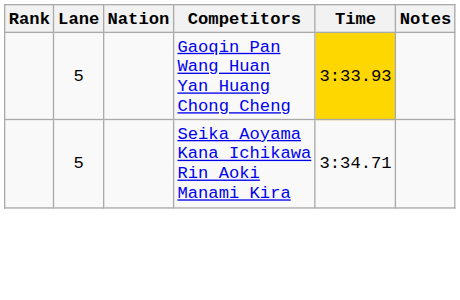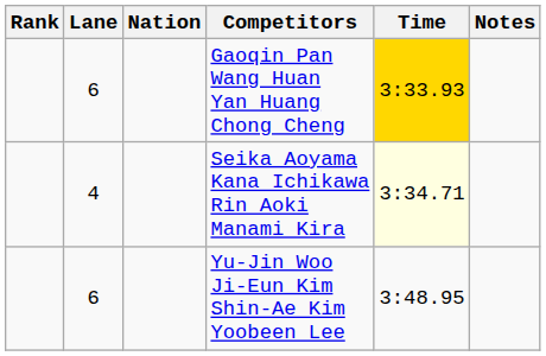 <table class="wikitable sortable" style="text-align:center">
 <tr>
 <th>Rank</th>
 <th>Lane</th>
 <th>Nation</th>
 <th>Competitors</th>
 <th>Time</th>
 <th>Notes</th>
 </tr>
 <tr>
 <td></td>
-<td>5</td>
+<td>6</td>
 <td align=left></td>
 <td align=left><a href='#'>Gaoqin Pan</a><br><a href='#'>Wang Huan</a><br><a href='#'>Yan Huang</a><br><a href='#'>Chong Cheng</a></td>
 <td style="background: gold;">3:33.93</td>
 <td></td>
 </tr>
 <tr>
 <td></td>
-<td>5</td>
+<td>4</td>
 <td align=left></td>
 <td align=left><a href='#'>Seika Aoyama</a><br><a href='#'>Kana Ichikawa</a><br><a href='#'>Rin Aoki</a><br><a href='#'>Manami Kira</a></td>
-<td>3:34.71</td>
+<td style="background: lightyellow;">3:34.71</td>
+<td></td>
+</tr>
+<tr>
+<td></td>
+<td>6</td>
+<td align=left></td>
+<td align=left><a href='#'>Yu-Jin Woo</a><br><a href='#'>Ji-Eun Kim</a><br><a href='#'>Shin-Ae Kim</a><br><a href='#'>Yoobeen Lee</a></td>
+<td>3:48.95</td>
 <td></td>
 </tr>
 </table>
